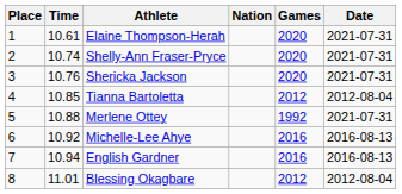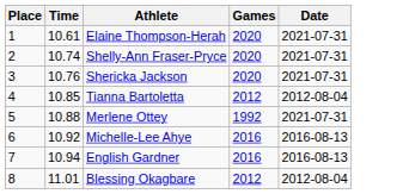 <table class=wikitable style="font-size:95%">
 <tr>
 <th>Place</th>
 <th>Time</th>
 <th>Athlete</th>
-<th>Nation</th>
 <th>Games</th>
 <th>Date</th>
 </tr>
 <tr>
 <td>1</td>
 <td>10.61</td>
 <td><a href='#'>Elaine Thompson-Herah</a></td>
-<td></td>
 <td><a href='#'>2020</a></td>
 <td>2021-07-31</td>
 </tr>
 <tr>
 <td>2</td>
 <td>10.74</td>
 <td><a href='#'>Shelly-Ann Fraser-Pryce</a></td>
-<td></td>
 <td><a href='#'>2020</a></td>
 <td>2021-07-31</td>
 </tr>
 <tr>
 <td>3</td>
 <td>10.76</td>
 <td><a href='#'>Shericka Jackson</a></td>
-<td></td>
 <td><a href='#'>2020</a></td>
 <td>2021-07-31</td>
 </tr>
 <tr>
 <td>4</td>
 <td>10.85</td>
 <td><a href='#'>Tianna Bartoletta</a></td>
-<td></td>
 <td><a href='#'>2012</a></td>
 <td>2012-08-04</td>
 </tr>
 <tr>
 <td>5</td>
 <td>10.88</td>
 <td><a href='#'>Merlene Ottey</a></td>
-<td></td>
 <td><a href='#'>1992</a></td>
 <td>2021-07-31</td>
 </tr>
 <tr>
 <td>6</td>
 <td>10.92</td>
 <td><a href='#'>Michelle-Lee Ahye</a></td>
-<td></td>
 <td><a href='#'>2016</a></td>
 <td>2016-08-13</td>
 </tr>
 <tr>
 <td>7</td>
 <td>10.94</td>
 <td><a href='#'>English Gardner</a></td>
-<td></td>
 <td><a href='#'>2016</a></td>
 <td>2016-08-13</td>
 </tr>
 <tr>
 <td>8</td>
 <td>11.01</td>
 <td><a href='#'>Blessing Okagbare</a></td>
-<td></td>
 <td><a href='#'>2012</a></td>
 <td>2012-08-04</td>
 </tr>
 </table>
